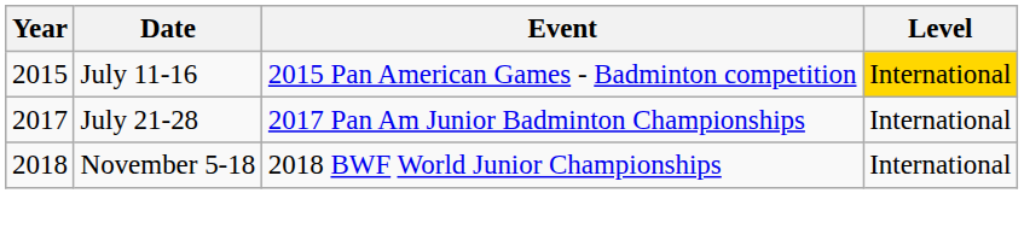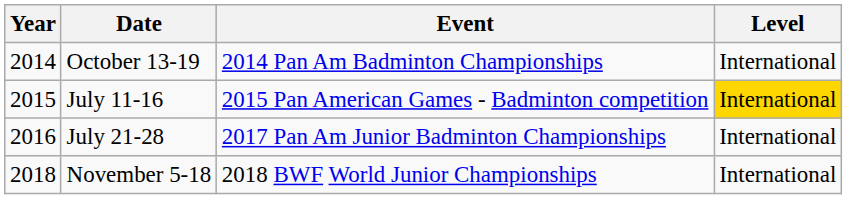 <table class="sortable wikitable" style="font-size: 95%;">
 <tr>
 <th>Year</th>
 <th>Date</th>
 <th>Event</th>
 <th>Level</th>
 </tr>
 <tr>
+<td>2014</td>
+<td>October 13-19</td>
+<td><a href='#'>2014 Pan Am Badminton Championships</a></td>
+<td>International</td>
+</tr>
+<tr>
 <td>2015</td>
 <td>July 11-16</td>
 <td><a href='#'>2015 Pan American Games</a> - <a href='#'>Badminton competition</a></td>
 <td style="background: gold;">International</td>
 </tr>
 <tr>
-<td>2017</td>
+<td>2016</td>
 <td>July 21-28</td>
 <td><a href='#'>2017 Pan Am Junior Badminton Championships</a></td>
 <td>International</td>
 </tr>
 <tr>
 <td>2018</td>
 <td>November 5-18</td>
 <td>2018 <a href='#'>BWF</a> <a href='#'>World Junior Championships</a></td>
 <td>International</td>
 </tr>
 </table>
